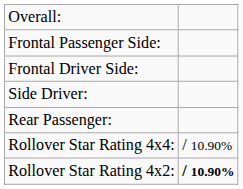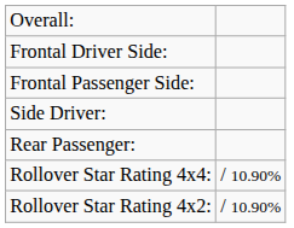 <table class="wikitable">
 <tr>
 <td>Overall:</td>
 <td></td>
 </tr>
 <tr>
-<td>Frontal Passenger Side:</td>
+<td>Frontal Driver Side:</td>
 <td></td>
 </tr>
 <tr>
-<td>Frontal Driver Side:</td>
+<td>Frontal Passenger Side:</td>
 <td></td>
 </tr>
 <tr>
 <td>Side Driver:</td>
 <td></td>
 </tr>
 <tr>
 <td>Rear Passenger:</td>
 <td></td>
 </tr>
 <tr>
 <td>Rollover Star Rating 4x4:</td>
 <td> / <small>10.90%</small></td>
 </tr>
 <tr>
 <td>Rollover Star Rating 4x2:</td>
-<td><strong> / <small>10.90%</small></strong></td>
+<td> / <small>10.90%</small></td>
 </tr>
 </table>
